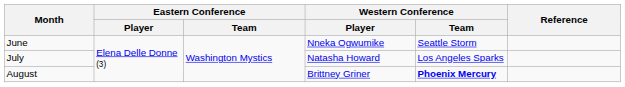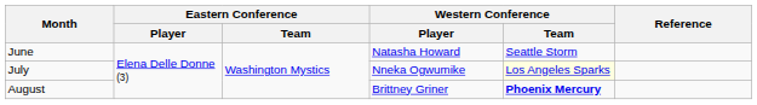 <table class="wikitable" style="width: 80%">
 <tr>
 <th rowspan=2 width=60>Month</th>
 <th colspan=2 width=120>Eastern Conference</th>
 <th colspan=2 width=120>Western Conference</th>
 <th rowspan=2 width=50>Reference</th>
 </tr>
 <tr>
 <th width=60>Player</th>
 <th width=60>Team</th>
 <th width=60>Player</th>
 <th width=60>Team</th>
 </tr>
 <tr>
 <td>June</td>
 <td rowspan="3"><a href='#'>Elena Delle Donne</a> <small>(3)</small></td>
 <td rowspan="3"><a href='#'>Washington Mystics</a></td>
-<td><a href='#'>Nneka Ogwumike</a></td>
+<td><a href='#'>Natasha Howard</a></td>
 <td><a href='#'>Seattle Storm</a></td>
 <td></td>
 </tr>
 <tr>
 <td>July</td>
-<td><a href='#'>Natasha Howard</a></td>
-<td><a href='#'>Los Angeles Sparks</a></td>
+<td><a href='#'>Nneka Ogwumike</a></td>
+<td style="background: lightyellow;"><a href='#'>Los Angeles Sparks</a></td>
 <td></td>
 </tr>
 <tr>
 <td>August</td>
 <td><a href='#'>Brittney Griner</a></td>
 <td><strong><a href='#'>Phoenix Mercury</a></strong></td>
 <td></td>
 </tr>
 </table>
